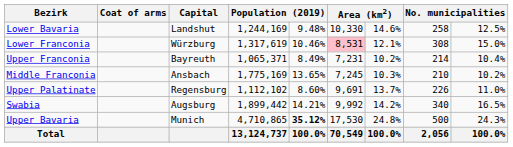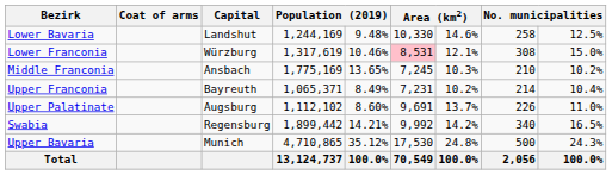 <table class="wikitable">
 <tr style="background:lightgrey;">
 <th>Bezirk</th>
 <th>Coat of arms</th>
 <th>Capital</th>
 <th colspan="2">Population (2019)</th>
 <th colspan="2">Area (km<sup>2</sup>)</th>
 <th colspan="2">No. municipalities</th>
 </tr>
 <tr>
 <td><a href='#'>Lower Bavaria</a></td>
 <td style="text-align:center;"></td>
 <td>Landshut</td>
 <td style="text-align:right;">1,244,169</td>
 <td style="text-align:right;">9.48%</td>
 <td style="text-align:right;">10,330</td>
 <td style="text-align:right;">14.6%</td>
 <td style="text-align:right;">258</td>
 <td style="text-align:right;">12.5%</td>
 </tr>
 <tr>
 <td><a href='#'>Lower Franconia</a></td>
 <td style="text-align:center;"></td>
 <td>Würzburg</td>
 <td style="text-align:right;">1,317,619</td>
 <td style="text-align:right;">10.46%</td>
 <td style="background: pink; text-align:right;">8,531</td>
 <td style="text-align:right;">12.1%</td>
 <td style="text-align:right;">308</td>
 <td style="text-align:right;">15.0%</td>
 </tr>
 <tr>
+<td><a href='#'>Middle Franconia</a></td>
+<td style="text-align:center;"></td>
+<td>Ansbach</td>
+<td style="text-align:right;">1,775,169</td>
+<td style="text-align:right;">13.65%</td>
+<td style="text-align:right;">7,245</td>
+<td style="text-align:right;">10.3%</td>
+<td style="text-align:right;">210</td>
+<td style="text-align:right;">10.2%</td>
+</tr>
+<tr>
 <td><a href='#'>Upper Franconia</a></td>
 <td style="text-align:center;"></td>
 <td>Bayreuth</td>
 <td style="text-align:right;">1,065,371</td>
 <td style="text-align:right;">8.49%</td>
 <td style="text-align:right;">7,231</td>
 <td style="text-align:right;">10.2%</td>
 <td style="text-align:right;">214</td>
 <td style="text-align:right;">10.4%</td>
 </tr>
 <tr>
-<td><a href='#'>Middle Franconia</a></td>
-<td style="text-align:center;"></td>
-<td>Ansbach</td>
-<td style="text-align:right;">1,775,169</td>
-<td style="text-align:right;">13.65%</td>
-<td style="text-align:right;">7,245</td>
-<td style="text-align:right;">10.3%</td>
-<td style="text-align:right;">210</td>
-<td style="text-align:right;">10.2%</td>
-</tr>
-<tr>
 <td><a href='#'>Upper Palatinate</a></td>
 <td style="text-align:center;"></td>
-<td>Regensburg</td>
+<td>Augsburg</td>
 <td style="text-align:right;">1,112,102</td>
 <td style="text-align:right;">8.60%</td>
 <td style="text-align:right;">9,691</td>
 <td style="text-align:right;">13.7%</td>
 <td style="text-align:right;">226</td>
 <td style="text-align:right;">11.0%</td>
 </tr>
 <tr>
 <td><a href='#'>Swabia</a></td>
 <td style="text-align:center;"></td>
-<td>Augsburg</td>
+<td>Regensburg</td>
 <td style="text-align:right;">1,899,442</td>
 <td style="text-align:right;">14.21%</td>
 <td style="text-align:right;">9,992</td>
 <td style="text-align:right;">14.2%</td>
 <td style="text-align:right;">340</td>
 <td style="text-align:right;">16.5%</td>
 </tr>
 <tr>
 <td><a href='#'>Upper Bavaria</a></td>
 <td style="text-align:center;"></td>
 <td>Munich</td>
 <td style="text-align:right;">4,710,865</td>
-<td style="text-align:right;"><strong>35.12%</strong></td>
+<td style="text-align:right;">35.12%</td>
 <td style="text-align:right;">17,530</td>
 <td style="text-align:right;">24.8%</td>
 <td style="text-align:right;">500</td>
 <td style="text-align:right;">24.3%</td>
 </tr>
 <tr style="background:lightgrey;">
 <th><strong>Total</strong></th>
 <th></th>
 <th></th>
 <th style="text-align:right;">13,124,737</th>
 <th style="text-align:right;">100.0%</th>
 <th style="text-align:right;">70,549</th>
 <th style="text-align:right;">100.0%</th>
 <th style="text-align:right;">2,056</th>
 <th style="text-align:right;">100.0%</th>
 </tr>
 </table>
